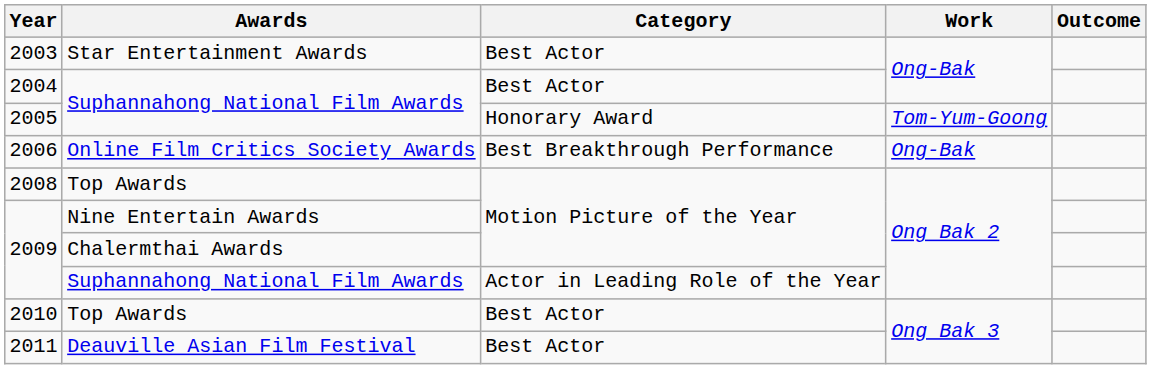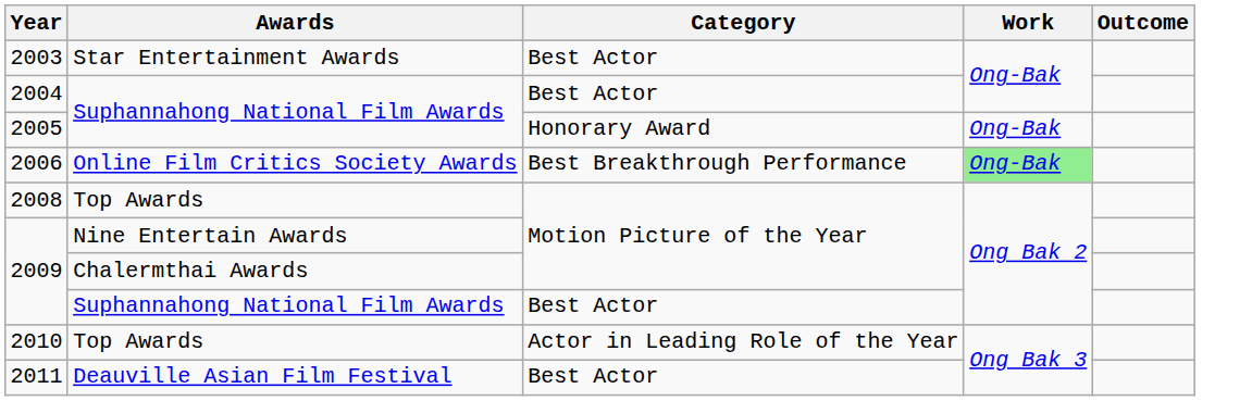 <table class="wikitable sortable">
 <tr>
 <th>Year</th>
 <th>Awards</th>
 <th>Category</th>
 <th>Work</th>
 <th>Outcome</th>
 </tr>
 <tr>
 <td>2003</td>
 <td rowspan="1">Star Entertainment Awards</td>
 <td>Best Actor</td>
 <td rowspan="2"><em><a href='#'>Ong-Bak</a></em></td>
 <td></td>
 </tr>
 <tr>
 <td>2004</td>
 <td rowspan="2"><a href='#'>Suphannahong National Film Awards</a></td>
 <td>Best Actor</td>
 <td></td>
 </tr>
 <tr>
 <td>2005</td>
 <td>Honorary Award</td>
-<td><em><a href='#'>Tom-Yum-Goong</a></em></td>
+<td><em><a href='#'>Ong-Bak</a></em></td>
 <td></td>
 </tr>
 <tr>
 <td>2006</td>
 <td rowspan="1"><a href='#'>Online Film Critics Society Awards</a></td>
 <td>Best Breakthrough Performance</td>
-<td><em><a href='#'>Ong-Bak</a></em></td>
+<td style="background: lightgreen;"><em><a href='#'>Ong-Bak</a></em></td>
 <td></td>
 </tr>
 <tr>
 <td rowspan="1">2008</td>
 <td rowspan="1">Top Awards</td>
 <td rowspan="3">Motion Picture of the Year</td>
 <td rowspan="4"><em><a href='#'>Ong Bak 2</a></em></td>
 <td></td>
 </tr>
 <tr>
 <td rowspan="3">2009</td>
 <td rowspan="1">Nine Entertain Awards</td>
 <td></td>
 </tr>
 <tr>
 <td rowspan="1">Chalermthai Awards</td>
 <td></td>
 </tr>
 <tr>
 <td rowspan="1"><a href='#'>Suphannahong National Film Awards</a></td>
-<td>Actor in Leading Role of the Year</td>
+<td>Best Actor</td>
 <td></td>
 </tr>
 <tr>
 <td>2010</td>
 <td rowspan="1">Top Awards</td>
-<td>Best Actor</td>
+<td>Actor in Leading Role of the Year</td>
 <td rowspan="2"><em><a href='#'>Ong Bak 3</a></em></td>
 <td></td>
 </tr>
 <tr>
 <td>2011</td>
 <td rowspan="1"><a href='#'>Deauville Asian Film Festival</a></td>
 <td>Best Actor</td>
 <td></td>
 </tr>
 </table>
